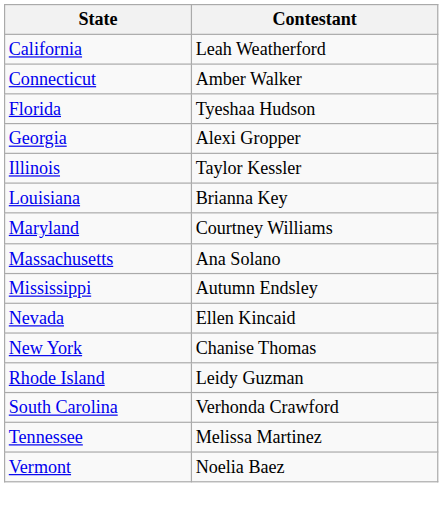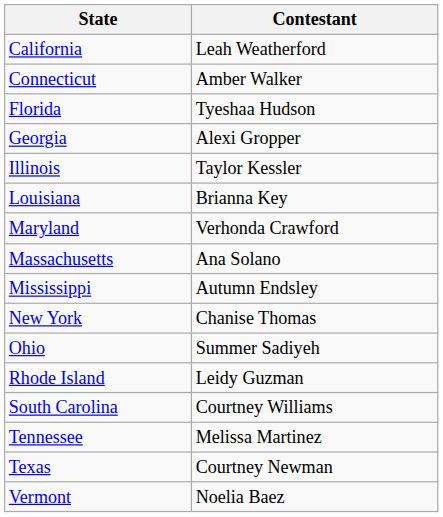 <table class="wikitable sortable" style="font-size: 95%;">
 <tr>
 <th width=150>State</th>
 <th width=200>Contestant</th>
 </tr>
 <tr>
 <td><a href='#'>California</a></td>
 <td>Leah Weatherford</td>
 </tr>
 <tr>
 <td><a href='#'>Connecticut</a></td>
 <td>Amber Walker</td>
 </tr>
 <tr>
 <td><a href='#'>Florida</a></td>
 <td>Tyeshaa Hudson</td>
 </tr>
 <tr>
 <td><a href='#'>Georgia</a></td>
 <td>Alexi Gropper</td>
 </tr>
 <tr>
 <td><a href='#'>Illinois</a></td>
 <td>Taylor Kessler</td>
 </tr>
 <tr>
 <td><a href='#'>Louisiana</a></td>
 <td>Brianna Key</td>
 </tr>
 <tr>
 <td><a href='#'>Maryland</a></td>
-<td>Courtney Williams</td>
+<td>Verhonda Crawford</td>
 </tr>
 <tr>
 <td><a href='#'>Massachusetts</a></td>
 <td>Ana Solano</td>
 </tr>
 <tr>
 <td><a href='#'>Mississippi</a></td>
 <td>Autumn Endsley</td>
 </tr>
 <tr>
-<td><a href='#'>Nevada</a></td>
-<td>Ellen Kincaid</td>
+<td><a href='#'>New York</a></td>
+<td>Chanise Thomas</td>
 </tr>
 <tr>
-<td><a href='#'>New York</a></td>
-<td>Chanise Thomas</td>
+<td><a href='#'>Ohio</a></td>
+<td>Summer Sadiyeh</td>
 </tr>
 <tr>
 <td><a href='#'>Rhode Island</a></td>
 <td>Leidy Guzman</td>
 </tr>
 <tr>
 <td><a href='#'>South Carolina</a></td>
-<td>Verhonda Crawford</td>
+<td>Courtney Williams</td>
 </tr>
 <tr>
 <td><a href='#'>Tennessee</a></td>
 <td>Melissa Martinez</td>
 </tr>
 <tr>
+<td><a href='#'>Texas</a></td>
+<td>Courtney Newman</td>
+</tr>
+<tr>
 <td><a href='#'>Vermont</a></td>
 <td>Noelia Baez</td>
 </tr>
 </table>
